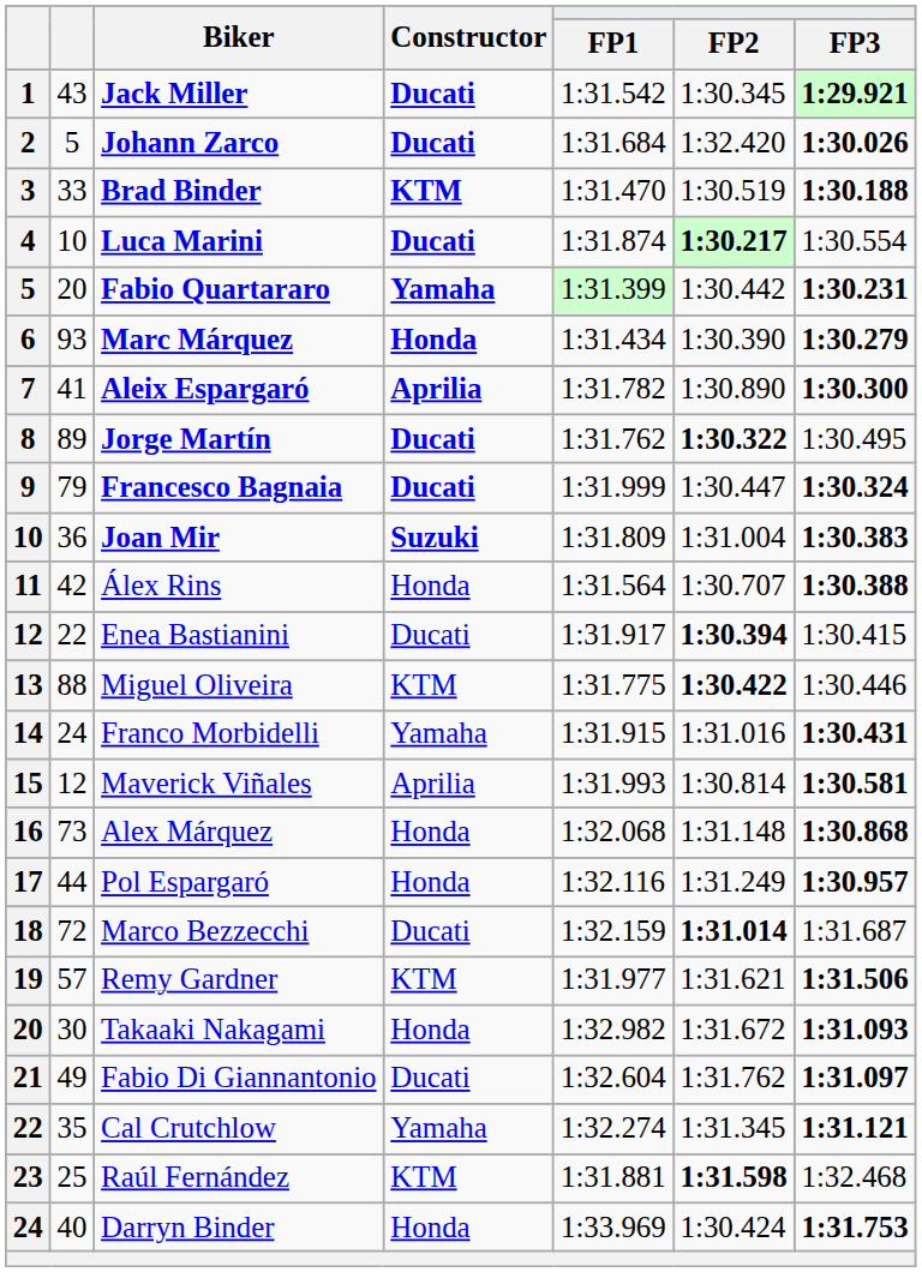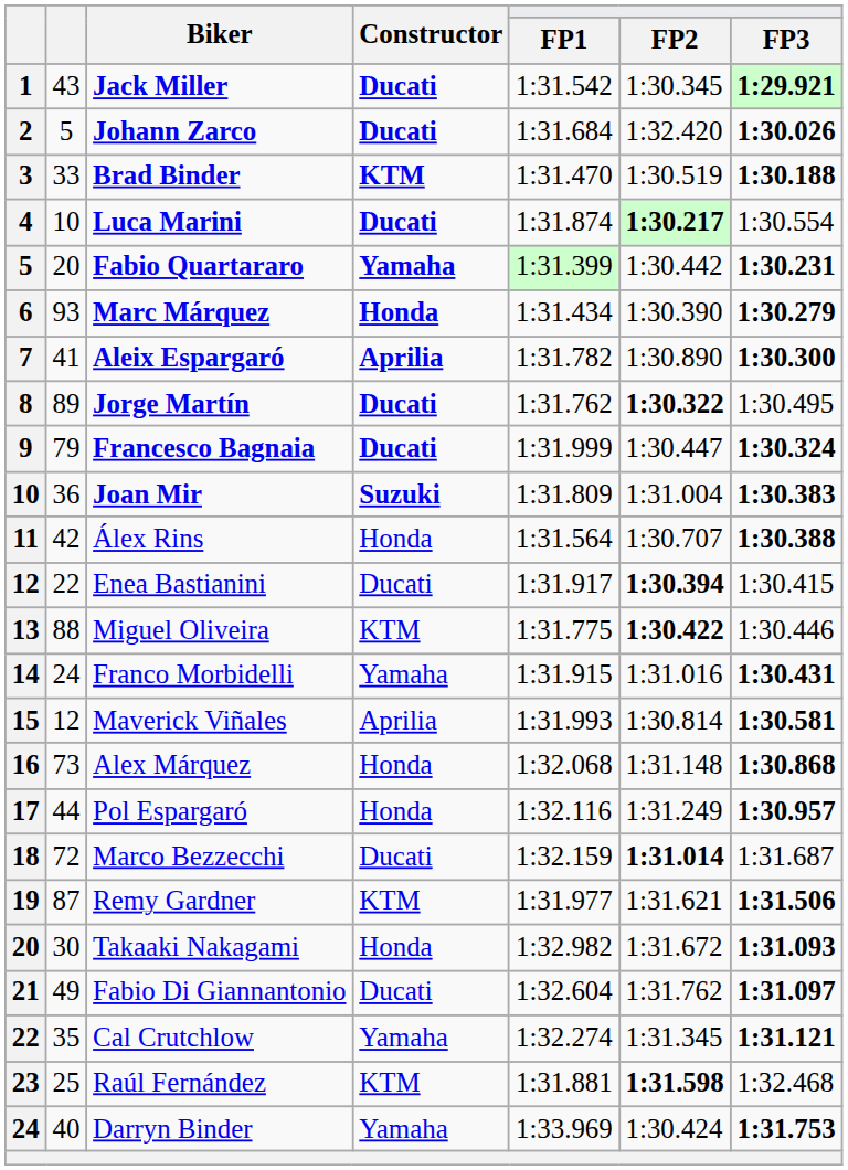 <table class="wikitable sortable" style="font-size: 85%;">
 <tr>
 <th rowspan="2"></th>
 <th rowspan="2"></th>
 <th rowspan="2">Biker</th>
 <th rowspan="2">Constructor</th>
 <th colspan="3" style="background:#eaecf0; text-align:center;"></th>
 </tr>
 <tr>
 <th scope="col">FP1</th>
 <th scope="col">FP2</th>
 <th scope="col">FP3</th>
 </tr>
 <tr>
 <th scope="row">1</th>
 <td align="center">43</td>
 <td><strong> <a href='#'>Jack Miller</a></strong></td>
 <td><strong><a href='#'>Ducati</a></strong></td>
 <td>1:31.542</td>
 <td>1:30.345</td>
 <td style="background:#ccffcc;"><strong>1:29.921</strong></td>
 </tr>
 <tr>
 <th scope="row">2</th>
 <td align="center">5</td>
 <td><strong> <a href='#'>Johann Zarco</a></strong></td>
 <td><strong><a href='#'>Ducati</a></strong></td>
 <td>1:31.684</td>
 <td>1:32.420</td>
 <td><strong>1:30.026</strong></td>
 </tr>
 <tr>
 <th scope="row">3</th>
 <td align="center">33</td>
 <td><strong> <a href='#'>Brad Binder</a></strong></td>
 <td><strong><a href='#'>KTM</a></strong></td>
 <td>1:31.470</td>
 <td>1:30.519</td>
 <td><strong>1:30.188</strong></td>
 </tr>
 <tr>
 <th scope="row">4</th>
 <td align="center">10</td>
 <td><strong> <a href='#'>Luca Marini</a></strong></td>
 <td><strong><a href='#'>Ducati</a></strong></td>
 <td>1:31.874</td>
 <td style="background:#ccffcc;"><strong>1:30.217</strong></td>
 <td>1:30.554</td>
 </tr>
 <tr>
 <th scope="row">5</th>
 <td align="center">20</td>
 <td><strong> <a href='#'>Fabio Quartararo</a></strong></td>
 <td><strong><a href='#'>Yamaha</a></strong></td>
 <td style="background:#ccffcc;">1:31.399</td>
 <td>1:30.442</td>
 <td><strong>1:30.231</strong></td>
 </tr>
 <tr>
 <th scope="row">6</th>
 <td align="center">93</td>
 <td><strong> <a href='#'>Marc Márquez</a></strong></td>
 <td><strong><a href='#'>Honda</a></strong></td>
 <td>1:31.434</td>
 <td>1:30.390</td>
 <td><strong>1:30.279</strong></td>
 </tr>
 <tr>
 <th scope="row">7</th>
 <td align="center">41</td>
 <td><strong> <a href='#'>Aleix Espargaró</a></strong></td>
 <td><strong><a href='#'>Aprilia</a></strong></td>
 <td>1:31.782</td>
 <td>1:30.890</td>
 <td><strong>1:30.300</strong></td>
 </tr>
 <tr>
 <th scope="row">8</th>
 <td align="center">89</td>
 <td><strong> <a href='#'>Jorge Martín</a></strong></td>
 <td><strong><a href='#'>Ducati</a></strong></td>
 <td>1:31.762</td>
 <td><strong>1:30.322</strong></td>
 <td>1:30.495</td>
 </tr>
 <tr>
 <th scope="row">9</th>
 <td align="center">79</td>
 <td><strong> <a href='#'>Francesco Bagnaia</a></strong></td>
 <td><strong><a href='#'>Ducati</a></strong></td>
 <td>1:31.999</td>
 <td>1:30.447</td>
 <td><strong>1:30.324</strong></td>
 </tr>
 <tr>
 <th scope="row">10</th>
 <td align="center">36</td>
 <td><strong> <a href='#'>Joan Mir</a></strong></td>
 <td><strong><a href='#'>Suzuki</a></strong></td>
 <td>1:31.809</td>
 <td>1:31.004</td>
 <td><strong>1:30.383</strong></td>
 </tr>
 <tr>
 <th scope="row">11</th>
 <td align="center">42</td>
 <td> <a href='#'>Álex Rins</a></td>
 <td><a href='#'>Honda</a></td>
 <td>1:31.564</td>
 <td>1:30.707</td>
 <td><strong>1:30.388</strong></td>
 </tr>
 <tr>
 <th scope="row">12</th>
 <td align="center">22</td>
 <td> <a href='#'>Enea Bastianini</a></td>
 <td><a href='#'>Ducati</a></td>
 <td>1:31.917</td>
 <td><strong>1:30.394</strong></td>
 <td>1:30.415</td>
 </tr>
 <tr>
 <th scope="row">13</th>
 <td align="center">88</td>
 <td> <a href='#'>Miguel Oliveira</a></td>
 <td><a href='#'>KTM</a></td>
 <td>1:31.775</td>
 <td><strong>1:30.422</strong></td>
 <td>1:30.446</td>
 </tr>
 <tr>
 <th scope="row">14</th>
 <td align="center">24</td>
 <td> <a href='#'>Franco Morbidelli</a></td>
 <td><a href='#'>Yamaha</a></td>
 <td>1:31.915</td>
 <td>1:31.016</td>
 <td><strong>1:30.431</strong></td>
 </tr>
 <tr>
 <th scope="row">15</th>
 <td align="center">12</td>
 <td> <a href='#'>Maverick Viñales</a></td>
 <td><a href='#'>Aprilia</a></td>
 <td>1:31.993</td>
 <td>1:30.814</td>
 <td><strong>1:30.581</strong></td>
 </tr>
 <tr>
 <th scope="row">16</th>
 <td align="center">73</td>
 <td> <a href='#'>Alex Márquez</a></td>
 <td><a href='#'>Honda</a></td>
 <td>1:32.068</td>
 <td>1:31.148</td>
 <td><strong>1:30.868</strong></td>
 </tr>
 <tr>
 <th scope="row">17</th>
 <td align="center">44</td>
 <td> <a href='#'>Pol Espargaró</a></td>
 <td><a href='#'>Honda</a></td>
 <td>1:32.116</td>
 <td>1:31.249</td>
 <td><strong>1:30.957</strong></td>
 </tr>
 <tr>
 <th scope="row">18</th>
 <td align="center">72</td>
 <td> <a href='#'>Marco Bezzecchi</a></td>
 <td><a href='#'>Ducati</a></td>
 <td>1:32.159</td>
 <td><strong>1:31.014</strong></td>
 <td>1:31.687</td>
 </tr>
 <tr>
 <th scope="row">19</th>
-<td align="center">57</td>
+<td align="center">87</td>
 <td> <a href='#'>Remy Gardner</a></td>
 <td><a href='#'>KTM</a></td>
 <td>1:31.977</td>
 <td>1:31.621</td>
 <td><strong>1:31.506</strong></td>
 </tr>
 <tr>
 <th scope="row">20</th>
 <td align="center">30</td>
 <td> <a href='#'>Takaaki Nakagami</a></td>
 <td><a href='#'>Honda</a></td>
 <td>1:32.982</td>
 <td>1:31.672</td>
 <td><strong>1:31.093</strong></td>
 </tr>
 <tr>
 <th scope="row">21</th>
 <td align="center">49</td>
 <td> <a href='#'>Fabio Di Giannantonio</a></td>
 <td><a href='#'>Ducati</a></td>
 <td>1:32.604</td>
 <td>1:31.762</td>
 <td><strong>1:31.097</strong></td>
 </tr>
 <tr>
 <th scope="row">22</th>
 <td align="center">35</td>
 <td> <a href='#'>Cal Crutchlow</a></td>
 <td><a href='#'>Yamaha</a></td>
 <td>1:32.274</td>
 <td>1:31.345</td>
 <td><strong>1:31.121</strong></td>
 </tr>
 <tr>
 <th scope="row">23</th>
 <td align="center">25</td>
 <td> <a href='#'>Raúl Fernández</a></td>
 <td><a href='#'>KTM</a></td>
 <td>1:31.881</td>
 <td><strong>1:31.598</strong></td>
 <td>1:32.468</td>
 </tr>
 <tr>
 <th scope="row">24</th>
 <td align="center">40</td>
 <td> <a href='#'>Darryn Binder</a></td>
-<td><a href='#'>Honda</a></td>
+<td><a href='#'>Yamaha</a></td>
 <td>1:33.969</td>
 <td>1:30.424</td>
 <td><strong>1:31.753</strong></td>
 </tr>
 <tr>
 <th colspan="7"></th>
 </tr>
 </table>
